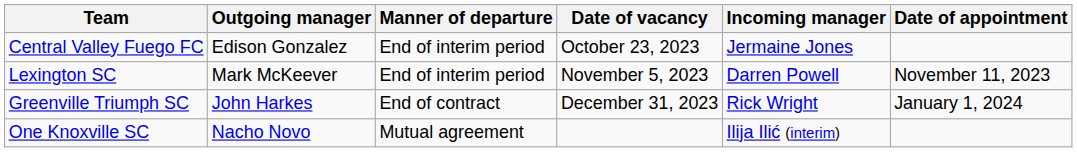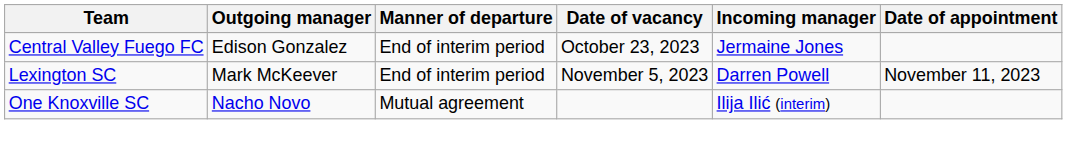 <table class="wikitable sortable">
 <tr>
 <th>Team</th>
 <th>Outgoing manager</th>
 <th>Manner of departure</th>
 <th>Date of vacancy</th>
 <th>Incoming manager</th>
 <th>Date of appointment</th>
 </tr>
 <tr>
 <td><a href='#'>Central Valley Fuego FC</a></td>
 <td> Edison Gonzalez</td>
 <td>End of interim period</td>
 <td>October 23, 2023</td>
 <td> <a href='#'>Jermaine Jones</a></td>
 <td></td>
 </tr>
 <tr>
 <td><a href='#'>Lexington SC</a></td>
 <td> Mark McKeever</td>
 <td>End of interim period</td>
 <td>November 5, 2023</td>
 <td> <a href='#'>Darren Powell</a></td>
 <td>November 11, 2023</td>
 </tr>
 <tr>
-<td><a href='#'>Greenville Triumph SC</a></td>
-<td> <a href='#'>John Harkes</a></td>
-<td>End of contract</td>
-<td>December 31, 2023</td>
-<td> <a href='#'>Rick Wright</a></td>
-<td>January 1, 2024</td>
-</tr>
-<tr>
 <td><a href='#'>One Knoxville SC</a></td>
 <td> <a href='#'>Nacho Novo</a></td>
 <td>Mutual agreement</td>
 <td></td>
 <td> <a href='#'>Ilija Ilić</a> <small>(<a href='#'>interim</a>)</small></td>
 <td></td>
 </tr>
 </table>
